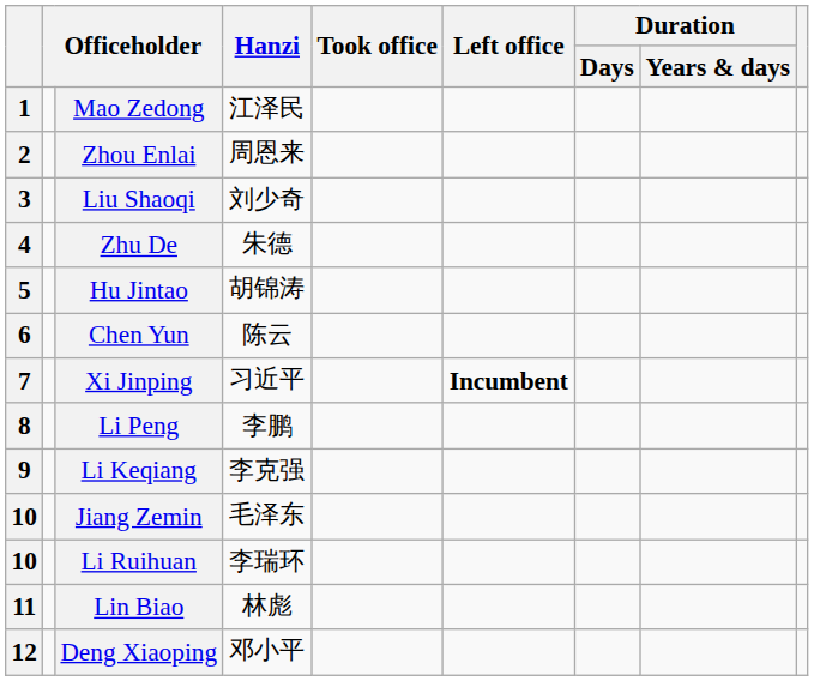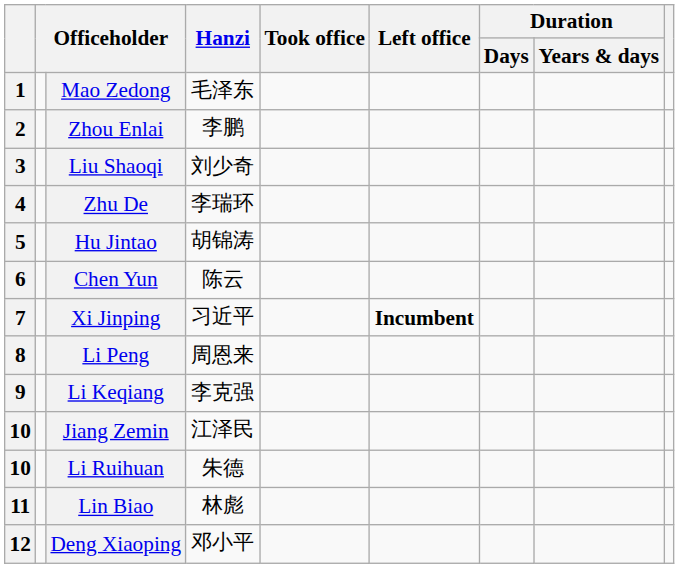 <table class="wikitable sortable" style=text-align:center>
 <tr>
 <th scope="col" rowspan=2></th>
 <th scope=col rowspan=2 colspan="2">Officeholder</th>
 <th scope=col Rowspan="2"><a href='#'>Hanzi</a></th>
 <th scope=col Rowspan="2">Took office</th>
 <th scope=col Rowspan="2">Left office</th>
 <th scope=col colspan="2" unsortable>Duration</th>
 <th scope=col Rowspan="2" class="unsortable"></th>
 </tr>
 <tr>
 <th scope=col>Days</th>
 <th scope=col>Years & days</th>
 </tr>
 <tr>
 <th>1</th>
 <td></td>
 <th align="center" scope="row" style="font-weight:normal;"><a href='#'>Mao Zedong</a></th>
-<td data-sort-value="49">江泽民</td>
+<td data-sort-value="4">毛泽东</td>
 <td></td>
 <td></td>
 <td></td>
 <td></td>
 <td></td>
 </tr>
 <tr>
 <th>2</th>
 <td></td>
 <th align="center" scope="row" style="font-weight:normal;"><a href='#'>Zhou Enlai</a></th>
-<td data-sort-value="128">周恩来</td>
+<td data-sort-value="54">李鹏</td>
 <td></td>
 <td></td>
 <td></td>
 <td></td>
 <td></td>
 </tr>
 <tr>
 <th>3</th>
 <td></td>
 <th align="center" scope="row" style="font-weight:normal;"><a href='#'>Liu Shaoqi</a></th>
 <td data-sort-value="4">刘少奇</td>
 <td></td>
 <td></td>
 <td></td>
 <td></td>
 <td></td>
 </tr>
 <tr>
 <th>4</th>
 <td></td>
 <th align="center" scope="row" style="font-weight:normal;"><a href='#'>Zhu De</a></th>
-<td data-sort-value="53">朱德</td>
+<td data-sort-value="67">李瑞环</td>
 <td></td>
 <td></td>
 <td></td>
 <td></td>
 <td></td>
 </tr>
 <tr>
 <th>5</th>
 <td></td>
 <th align="center" scope="row" style="font-weight:normal;"><a href='#'>Hu Jintao</a></th>
 <td data-sort-value="15">胡锦涛</td>
 <td></td>
 <td></td>
 <td></td>
 <td></td>
 <td></td>
 </tr>
 <tr>
 <th>6</th>
 <td></td>
 <th align="center" scope="row" style="font-weight:normal;"><a href='#'>Chen Yun</a></th>
 <td data-sort-value="122">陈云</td>
 <td></td>
 <td></td>
 <td></td>
 <td></td>
 <td></td>
 </tr>
 <tr>
 <th>7</th>
 <td></td>
 <th align="center" scope="row" style="font-weight:normal;"><a href='#'>Xi Jinping</a></th>
 <td data-sort-value="1">习近平</td>
 <td></td>
 <td><strong>Incumbent</strong></td>
 <td></td>
 <td></td>
 <td></td>
 </tr>
 <tr>
 <th>8</th>
 <td></td>
 <th align="center" scope="row" style="font-weight:normal;"><a href='#'>Li Peng</a></th>
-<td data-sort-value="54">李鹏</td>
+<td data-sort-value="128">周恩来</td>
 <td></td>
 <td></td>
 <td></td>
 <td></td>
 <td></td>
 </tr>
 <tr>
 <th>9</th>
 <td></td>
 <th align="center" scope="row" style="font-weight:normal;"><a href='#'>Li Keqiang</a></th>
 <td data-sort-value="11">李克强</td>
 <td></td>
 <td></td>
 <td></td>
 <td></td>
 <td></td>
 </tr>
 <tr>
 <th>10</th>
 <td></td>
 <th align="center" scope="row" style="font-weight:normal;"><a href='#'>Jiang Zemin</a></th>
-<td data-sort-value="4">毛泽东</td>
+<td data-sort-value="49">江泽民</td>
 <td></td>
 <td></td>
 <td></td>
 <td></td>
 <td></td>
 </tr>
 <tr>
 <th>10</th>
 <td></td>
 <th align="center" scope="row" style="font-weight:normal;"><a href='#'>Li Ruihuan</a></th>
-<td data-sort-value="67">李瑞环</td>
+<td data-sort-value="53">朱德</td>
 <td></td>
 <td></td>
 <td></td>
 <td></td>
 <td></td>
 </tr>
 <tr>
 <th>11</th>
 <td></td>
 <th align="center" scope="row" style="font-weight:normal;"><a href='#'>Lin Biao</a></th>
 <td data-sort-value="4">林彪</td>
 <td></td>
 <td></td>
 <td></td>
 <td></td>
 <td></td>
 </tr>
 <tr>
 <th>12</th>
 <td></td>
 <th align="center" scope="row" style="font-weight:normal;"><a href='#'>Deng Xiaoping</a></th>
 <td data-sort-value="25">邓小平</td>
 <td></td>
 <td></td>
 <td></td>
 <td></td>
 <td></td>
 </tr>
 </table>
